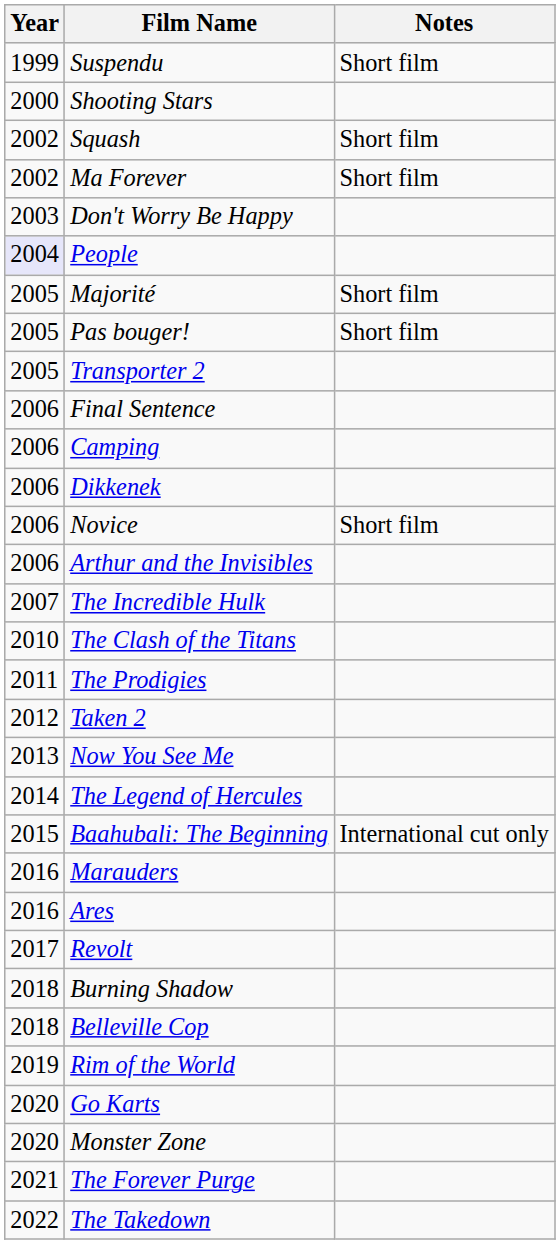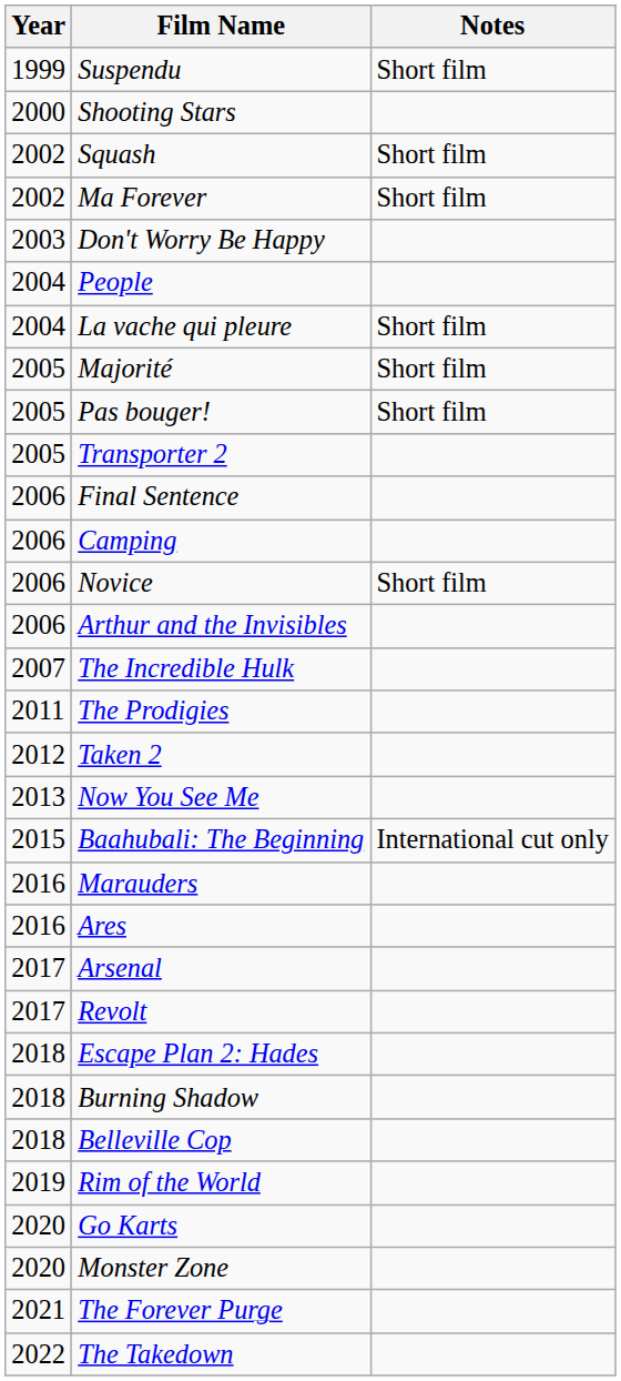 <table class="wikitable">
 <tr>
 <th>Year</th>
 <th>Film Name</th>
 <th>Notes</th>
 </tr>
 <tr>
 <td>1999</td>
 <td><em>Suspendu</em></td>
 <td>Short film</td>
 </tr>
 <tr>
 <td>2000</td>
 <td><em>Shooting Stars</em></td>
 <td></td>
 </tr>
 <tr>
 <td>2002</td>
 <td><em>Squash</em></td>
 <td>Short film</td>
 </tr>
 <tr>
 <td>2002</td>
 <td><em>Ma Forever</em></td>
 <td>Short film</td>
 </tr>
 <tr>
 <td>2003</td>
 <td><em>Don't Worry Be Happy</em></td>
 <td></td>
 </tr>
 <tr>
-<td style="background: lavender;">2004</td>
+<td>2004</td>
 <td><em><a href='#'>People</a></em></td>
 <td></td>
+</tr>
+<tr>
+<td>2004</td>
+<td><em>La vache qui pleure</em></td>
+<td>Short film</td>
 </tr>
 <tr>
 <td>2005</td>
 <td><em>Majorité</em></td>
 <td>Short film</td>
 </tr>
 <tr>
 <td>2005</td>
 <td><em>Pas bouger!</em></td>
 <td>Short film</td>
 </tr>
 <tr>
 <td>2005</td>
 <td><em><a href='#'>Transporter 2</a></em></td>
 <td></td>
 </tr>
 <tr>
 <td>2006</td>
 <td><em>Final Sentence</em></td>
 <td></td>
 </tr>
 <tr>
 <td>2006</td>
 <td><em><a href='#'>Camping</a></em></td>
 <td></td>
 </tr>
 <tr>
 <td>2006</td>
-<td><em><a href='#'>Dikkenek</a></em></td>
-<td></td>
-</tr>
-<tr>
-<td>2006</td>
 <td><em>Novice</em></td>
 <td>Short film</td>
 </tr>
 <tr>
 <td>2006</td>
 <td><em><a href='#'>Arthur and the Invisibles</a></em></td>
 <td></td>
 </tr>
 <tr>
 <td>2007</td>
 <td><a href='#'><em>The Incredible Hulk</em></a></td>
-<td></td>
-</tr>
-<tr>
-<td>2010</td>
-<td><em><a href='#'>The Clash of the Titans</a></em></td>
 <td></td>
 </tr>
 <tr>
 <td>2011</td>
 <td><em><a href='#'>The Prodigies</a></em></td>
 <td></td>
 </tr>
 <tr>
 <td>2012</td>
 <td><em><a href='#'>Taken 2</a></em></td>
 <td></td>
 </tr>
 <tr>
 <td>2013</td>
 <td><em><a href='#'>Now You See Me</a></em></td>
-<td></td>
-</tr>
-<tr>
-<td>2014</td>
-<td><em><a href='#'>The Legend of Hercules</a></em></td>
 <td></td>
 </tr>
 <tr>
 <td>2015</td>
 <td><em><a href='#'>Baahubali: The Beginning</a></em></td>
 <td>International cut only</td>
 </tr>
 <tr>
 <td>2016</td>
 <td><a href='#'><em>Marauders</em></a></td>
 <td></td>
 </tr>
 <tr>
 <td>2016</td>
 <td><a href='#'><em>Ares</em></a></td>
 <td></td>
 </tr>
 <tr>
 <td>2017</td>
+<td><em><a href='#'>Arsenal</a></em></td>
+<td></td>
+</tr>
+<tr>
+<td>2017</td>
 <td><em><a href='#'>Revolt</a></em></td>
+<td></td>
+</tr>
+<tr>
+<td>2018</td>
+<td><em><a href='#'>Escape Plan 2: Hades</a></em></td>
 <td></td>
 </tr>
 <tr>
 <td>2018</td>
 <td><em>Burning Shadow</em></td>
 <td></td>
 </tr>
 <tr>
 <td>2018</td>
 <td><em><a href='#'>Belleville Cop</a></em></td>
 <td></td>
 </tr>
 <tr>
 <td>2019</td>
 <td><em><a href='#'>Rim of the World</a></em></td>
 <td></td>
 </tr>
 <tr>
 <td>2020</td>
 <td><em><a href='#'>Go Karts</a></em></td>
 <td></td>
 </tr>
 <tr>
 <td>2020</td>
 <td><em>Monster Zone</em></td>
 <td></td>
 </tr>
 <tr>
 <td>2021</td>
 <td><em><a href='#'>The Forever Purge</a></em></td>
 <td></td>
 </tr>
 <tr>
 <td>2022</td>
 <td><em><a href='#'>The Takedown</a></em></td>
 <td></td>
 </tr>
 </table>
